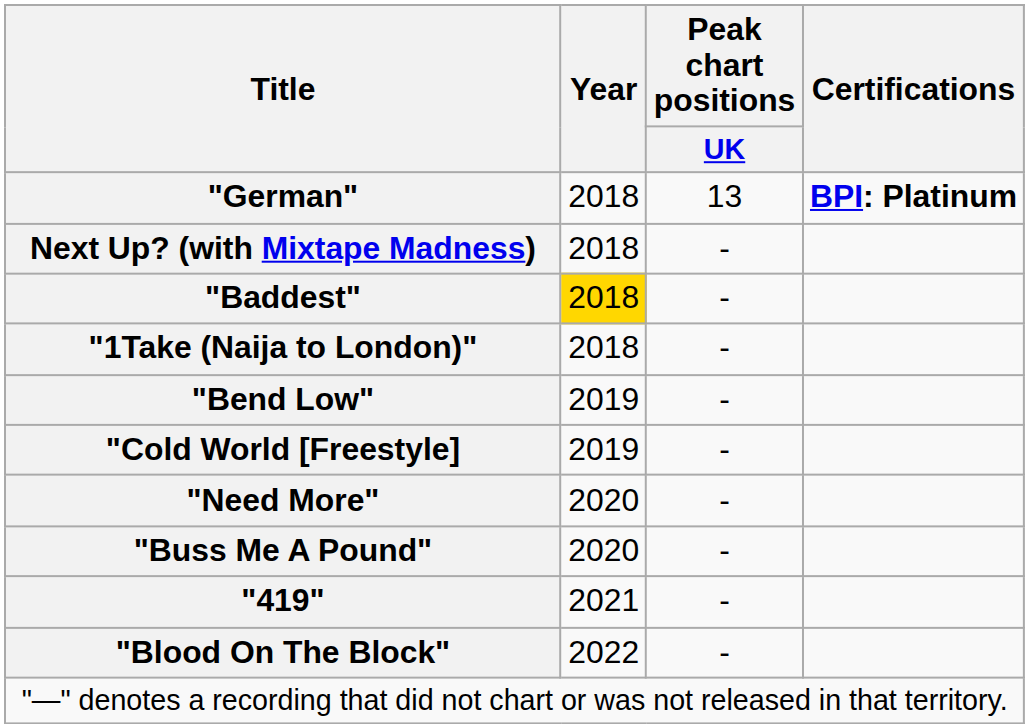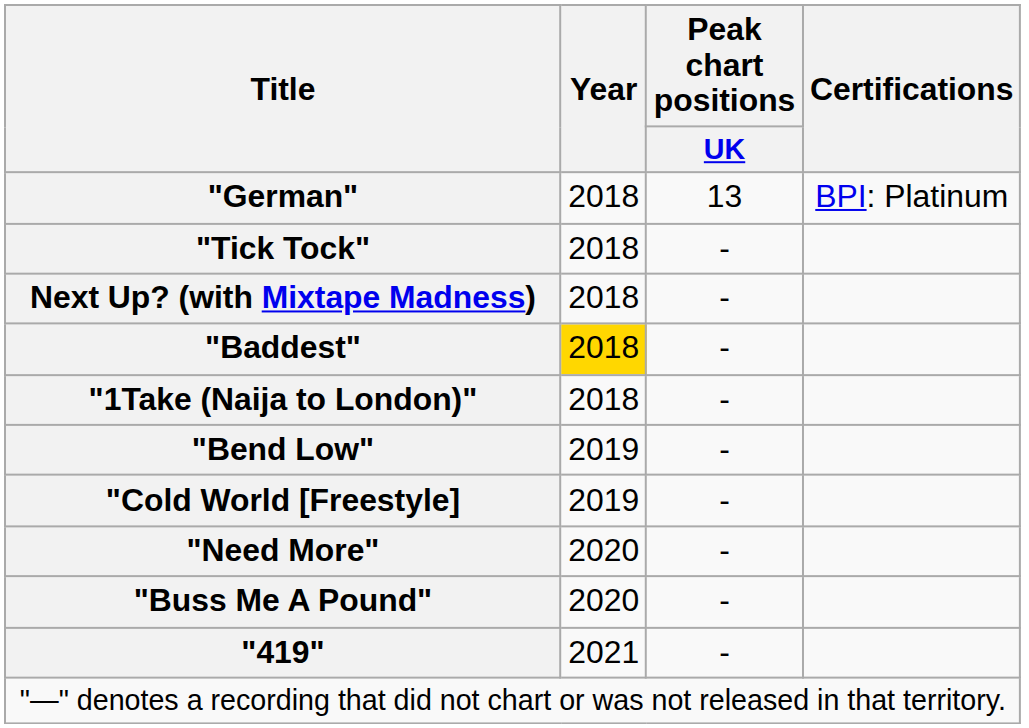 <table class="wikitable plainrowheaders" style="text-align:center;">
 <tr>
 <th rowspan="2" scope="col" style="width:17em;">Title</th>
 <th rowspan="2" scope="col">Year</th>
 <th scope="col">Peak chart positions</th>
 <th rowspan="2" scope="col">Certifications</th>
 </tr>
 <tr>
 <th scope="col" style="width:2.9em;font-size:90%;"><a href='#'>UK</a></th>
 </tr>
 <tr>
 <th>"German"</th>
 <td>2018</td>
 <td>13</td>
-<td><strong><a href='#'>BPI</a>: Platinum</strong></td>
+<td><a href='#'>BPI</a>: Platinum</td>
+</tr>
+<tr>
+<th>"Tick Tock"</th>
+<td>2018</td>
+<td>-</td>
+<td></td>
 </tr>
 <tr>
 <th>Next Up? (with <a href='#'>Mixtape Madness</a>)</th>
 <td>2018</td>
 <td>-</td>
 <td></td>
 </tr>
 <tr>
 <th>"Baddest"</th>
 <td style="background: gold;">2018</td>
 <td>-</td>
 <td></td>
 </tr>
 <tr>
 <th>"1Take (Naija to London)"</th>
 <td>2018</td>
 <td>-</td>
 <td></td>
 </tr>
 <tr>
 <th>"Bend Low"</th>
 <td>2019</td>
 <td>-</td>
 <td></td>
 </tr>
 <tr>
 <th>"Cold World [Freestyle]</th>
 <td>2019</td>
 <td>-</td>
 <td></td>
 </tr>
 <tr>
 <th>"Need More"</th>
 <td>2020</td>
 <td>-</td>
 <td></td>
 </tr>
 <tr>
 <th>"Buss Me A Pound"</th>
 <td>2020</td>
 <td>-</td>
 <td></td>
 </tr>
 <tr>
 <th>"419"</th>
 <td>2021</td>
 <td>-</td>
 <td></td>
 </tr>
 <tr>
-<th>"Blood On The Block"</th>
-<td>2022</td>
-<td>-</td>
-<td></td>
-</tr>
-<tr>
 <td colspan="4" style="font-size:90%">"—" denotes a recording that did not chart or was not released in that territory.</td>
 </tr>
 </table>
